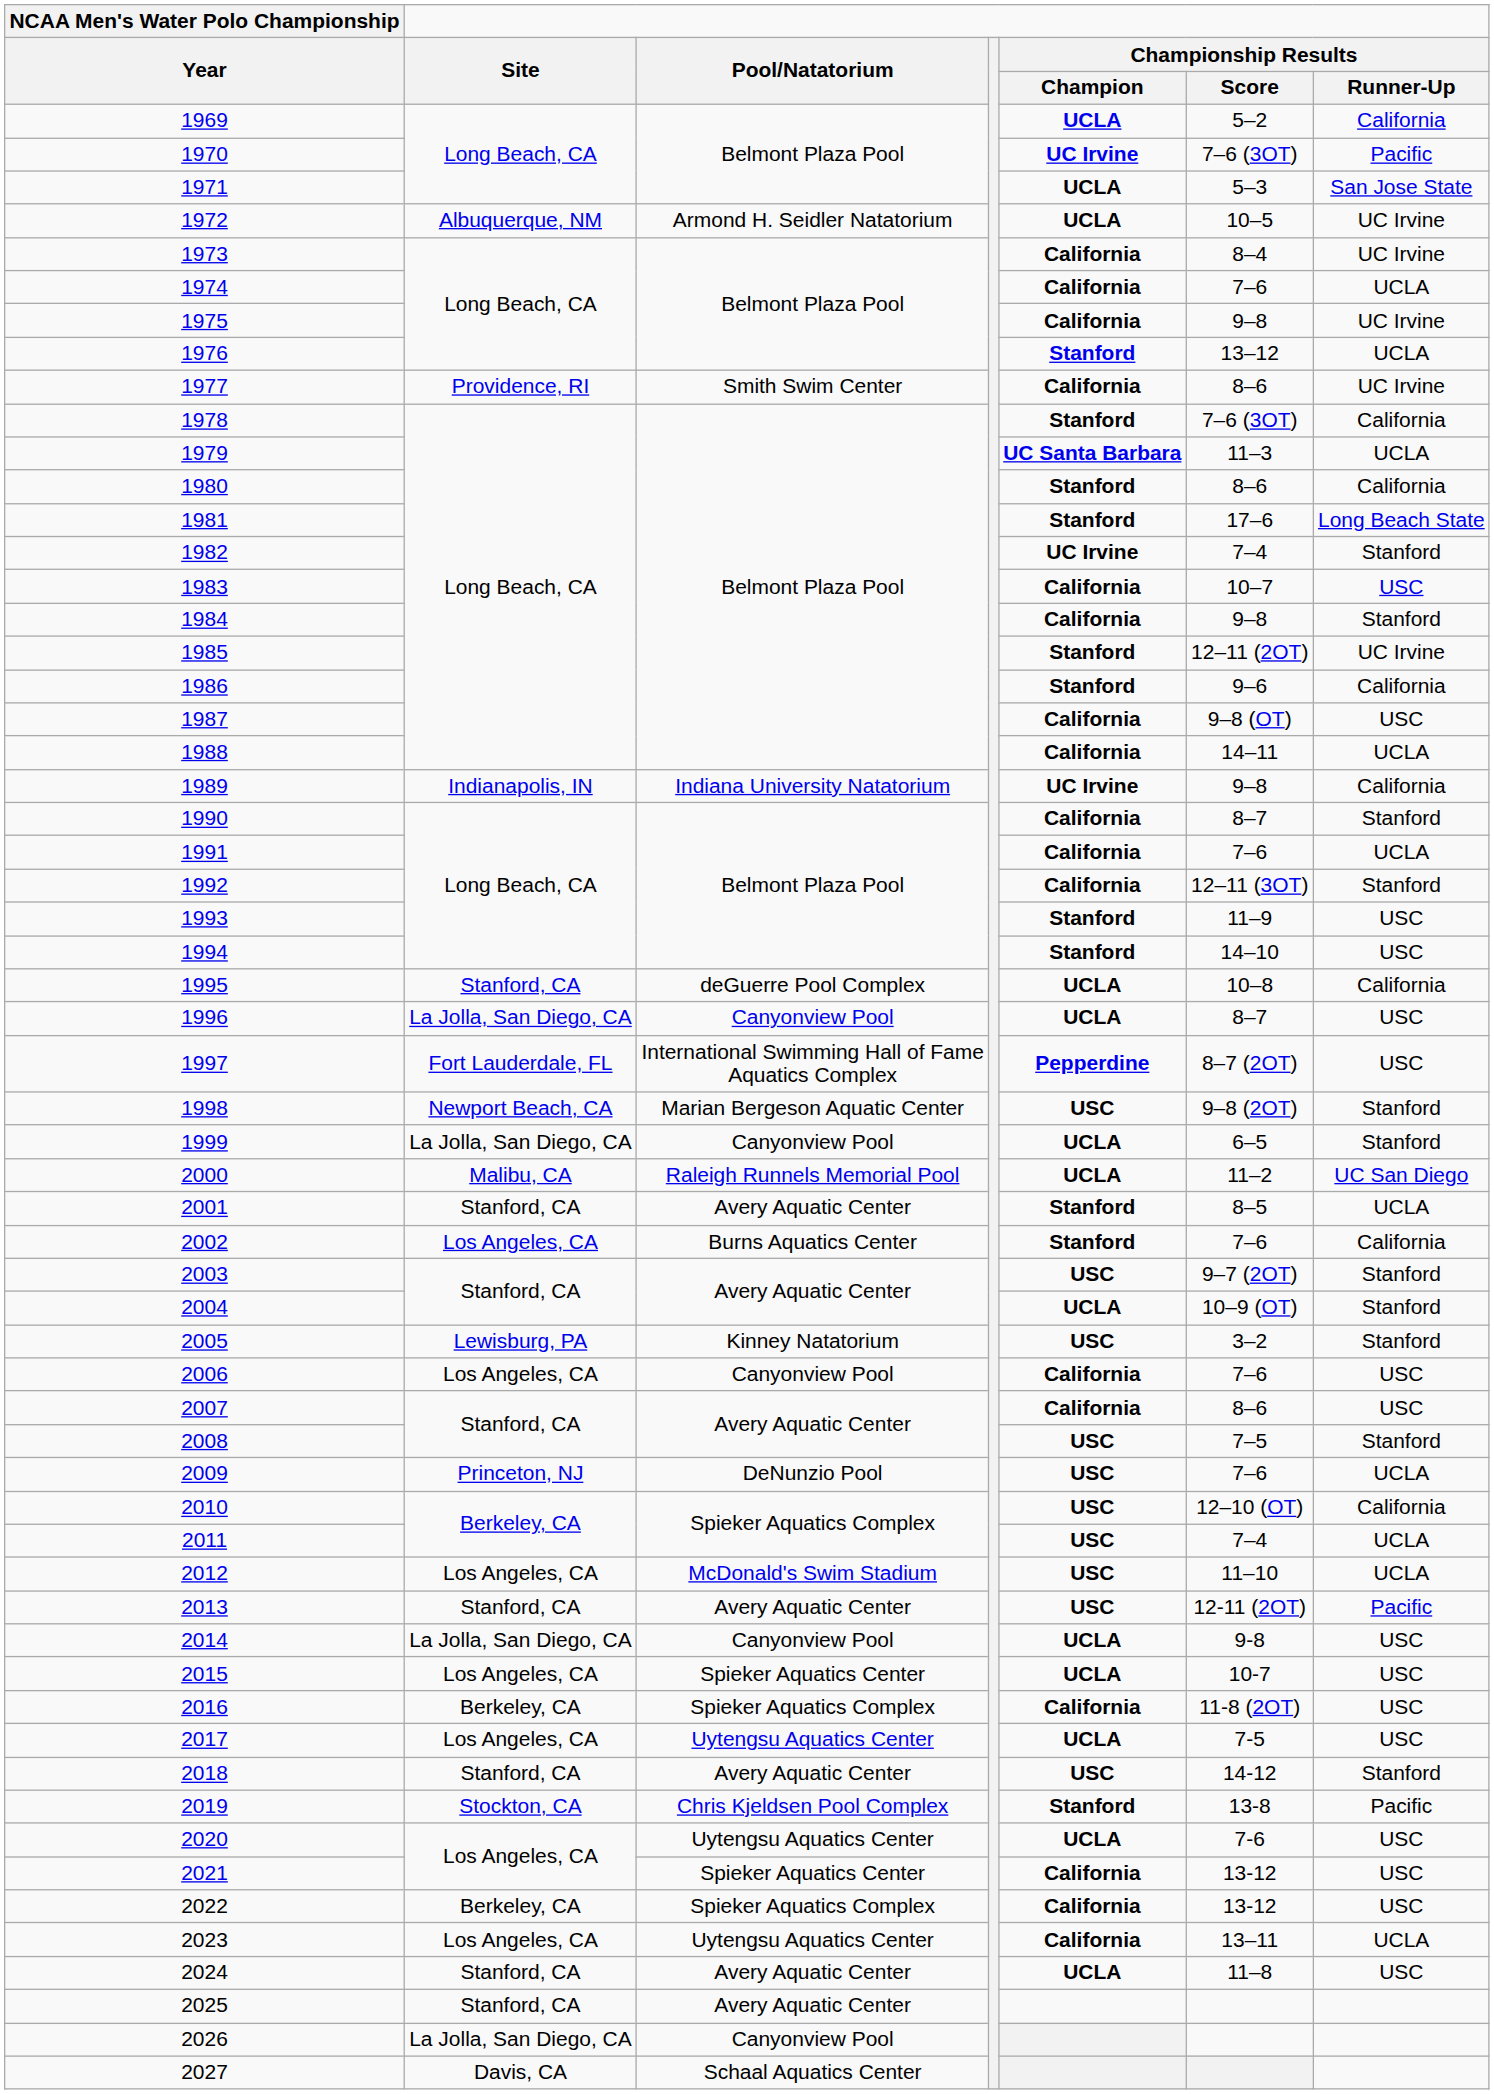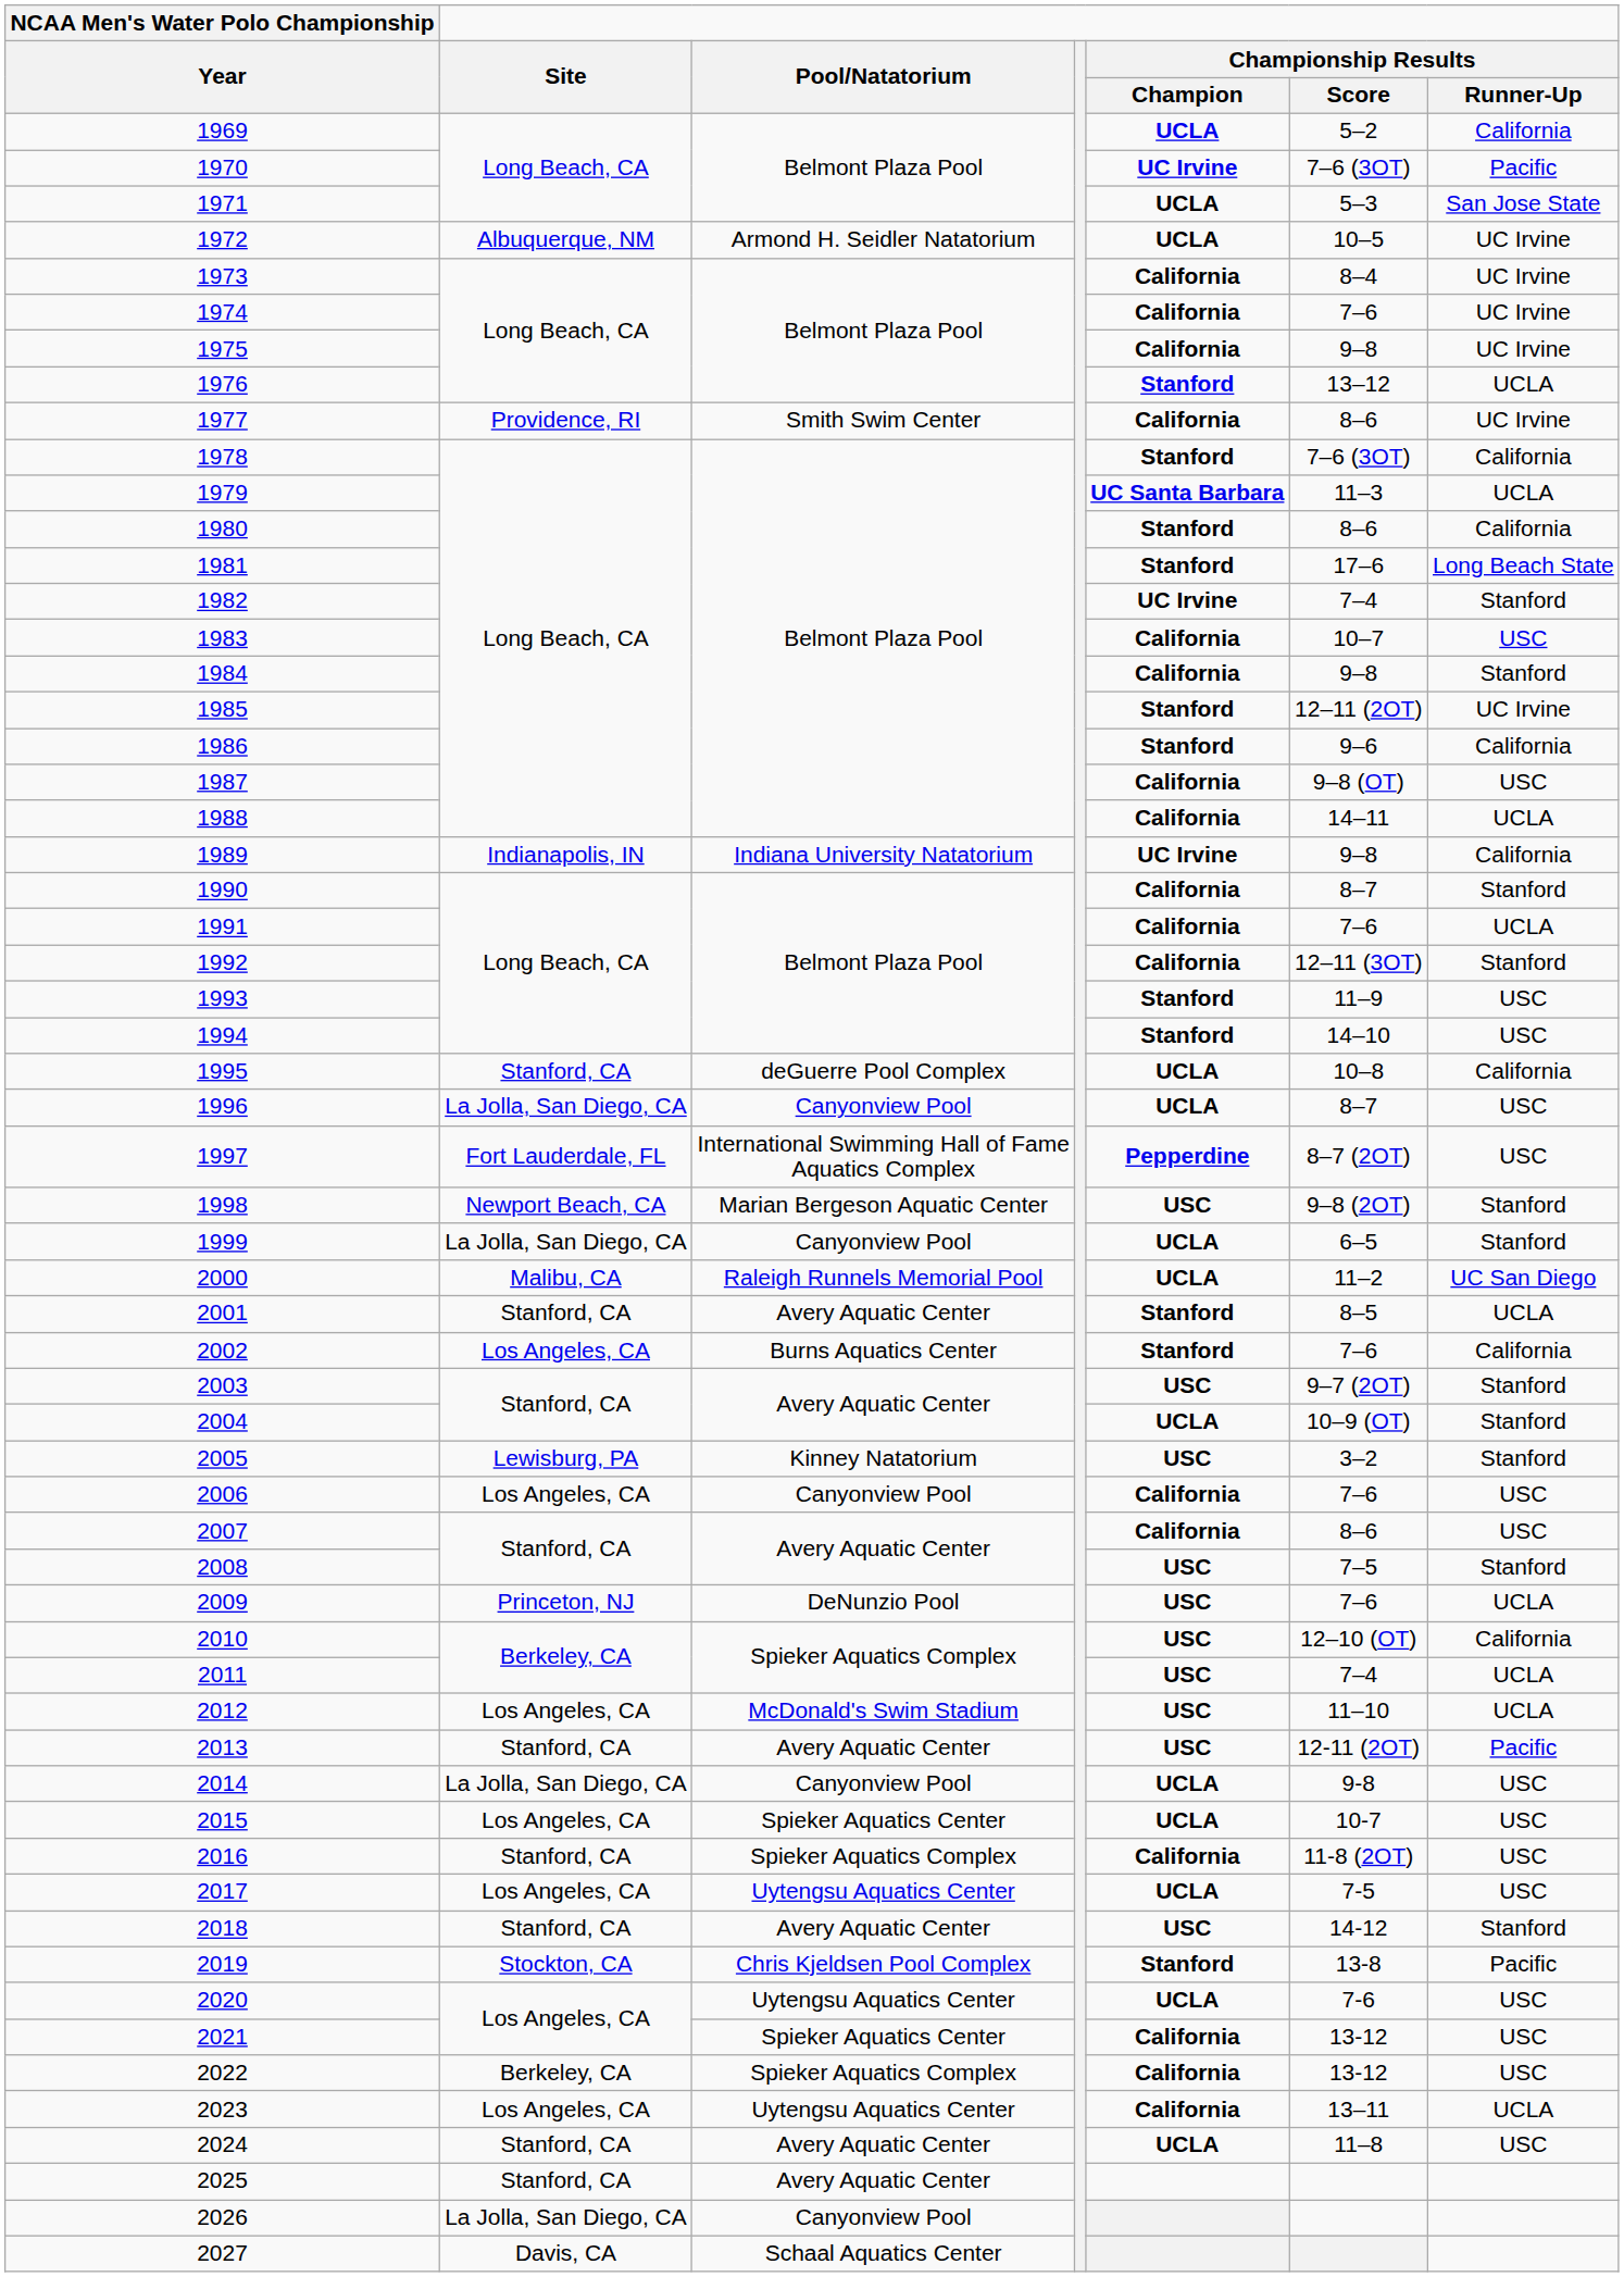 <table class="wikitable" style="text-align:center">
 <tr>
 <th style=>NCAA Men's Water Polo Championship</th>
 </tr>
 <tr>
 <th rowspan="2">Year</th>
 <th rowspan="2">Site</th>
 <th rowspan="2">Pool/Natatorium</th>
 <th rowspan="102"></th>
 <th colspan=3>Championship Results</th>
 </tr>
 <tr>
 <th>Champion</th>
 <th>Score</th>
 <th>Runner-Up</th>
 </tr>
 <tr>
 <td><a href='#'>1969</a></td>
 <td rowspan=3><a href='#'>Long Beach, CA</a></td>
 <td rowspan=3>Belmont Plaza Pool</td>
 <td><strong><a href='#'>UCLA</a></strong></td>
 <td>5–2</td>
 <td><a href='#'>California</a></td>
 </tr>
 <tr>
 <td><a href='#'>1970</a></td>
 <td><strong><a href='#'>UC Irvine</a></strong></td>
 <td>7–6 (<a href='#'>3OT</a>)</td>
 <td><a href='#'>Pacific</a></td>
 </tr>
 <tr>
 <td><a href='#'>1971</a></td>
 <td><strong>UCLA</strong> </td>
 <td>5–3</td>
 <td><a href='#'>San Jose State</a></td>
 </tr>
 <tr>
 <td><a href='#'>1972</a></td>
 <td><a href='#'>Albuquerque, NM</a></td>
 <td>Armond H. Seidler Natatorium</td>
 <td><strong>UCLA</strong> </td>
 <td>10–5</td>
 <td>UC Irvine</td>
 </tr>
 <tr>
 <td><a href='#'>1973</a></td>
 <td rowspan=4>Long Beach, CA</td>
 <td rowspan=4>Belmont Plaza Pool</td>
 <td><strong>California</strong></td>
 <td>8–4</td>
 <td>UC Irvine</td>
 </tr>
 <tr>
 <td><a href='#'>1974</a></td>
 <td><strong>California</strong> </td>
 <td>7–6</td>
-<td>UCLA</td>
+<td>UC Irvine</td>
 </tr>
 <tr>
 <td><a href='#'>1975</a></td>
 <td><strong>California</strong> </td>
 <td>9–8</td>
 <td>UC Irvine</td>
 </tr>
 <tr>
 <td><a href='#'>1976</a></td>
 <td><strong><a href='#'>Stanford</a></strong></td>
 <td>13–12</td>
 <td>UCLA</td>
 </tr>
 <tr>
 <td><a href='#'>1977</a></td>
 <td><a href='#'>Providence, RI</a></td>
 <td>Smith Swim Center</td>
 <td><strong>California</strong> </td>
 <td>8–6</td>
 <td>UC Irvine</td>
 </tr>
 <tr>
 <td><a href='#'>1978</a></td>
 <td rowspan=11>Long Beach, CA</td>
 <td rowspan=11>Belmont Plaza Pool</td>
 <td><strong>Stanford</strong> </td>
 <td>7–6 (<a href='#'>3OT</a>)</td>
 <td>California</td>
 </tr>
 <tr>
 <td><a href='#'>1979</a></td>
 <td><strong><a href='#'>UC Santa Barbara</a></strong></td>
 <td>11–3</td>
 <td>UCLA</td>
 </tr>
 <tr>
 <td><a href='#'>1980</a></td>
 <td><strong>Stanford</strong> </td>
 <td>8–6</td>
 <td>California</td>
 </tr>
 <tr>
 <td><a href='#'>1981</a></td>
 <td><strong>Stanford</strong> </td>
 <td>17–6</td>
 <td><a href='#'>Long Beach State</a></td>
 </tr>
 <tr>
 <td><a href='#'>1982</a></td>
 <td><strong>UC Irvine</strong> </td>
 <td>7–4</td>
 <td>Stanford</td>
 </tr>
 <tr>
 <td><a href='#'>1983</a></td>
 <td><strong>California</strong> </td>
 <td>10–7</td>
 <td><a href='#'>USC</a></td>
 </tr>
 <tr>
 <td><a href='#'>1984</a></td>
 <td><strong>California</strong> </td>
 <td>9–8</td>
 <td>Stanford</td>
 </tr>
 <tr>
 <td><a href='#'>1985</a></td>
 <td><strong>Stanford</strong> </td>
 <td>12–11 (<a href='#'>2OT</a>)</td>
 <td>UC Irvine</td>
 </tr>
 <tr>
 <td><a href='#'>1986</a></td>
 <td><strong>Stanford</strong> </td>
 <td>9–6</td>
 <td>California</td>
 </tr>
 <tr>
 <td><a href='#'>1987</a></td>
 <td><strong>California</strong> </td>
 <td>9–8 (<a href='#'>OT</a>)</td>
 <td>USC</td>
 </tr>
 <tr>
 <td><a href='#'>1988</a></td>
 <td><strong>California</strong> </td>
 <td>14–11</td>
 <td>UCLA</td>
 </tr>
 <tr>
 <td><a href='#'>1989</a></td>
 <td><a href='#'>Indianapolis, IN</a></td>
 <td><a href='#'>Indiana University Natatorium</a></td>
 <td><strong>UC Irvine</strong> </td>
 <td>9–8</td>
 <td>California</td>
 </tr>
 <tr>
 <td><a href='#'>1990</a></td>
 <td rowspan=5>Long Beach, CA</td>
 <td rowspan=5>Belmont Plaza Pool</td>
 <td><strong>California</strong> </td>
 <td>8–7</td>
 <td>Stanford</td>
 </tr>
 <tr>
 <td><a href='#'>1991</a></td>
 <td><strong>California</strong> </td>
 <td>7–6</td>
 <td>UCLA</td>
 </tr>
 <tr>
 <td><a href='#'>1992</a></td>
 <td><strong>California</strong> </td>
 <td>12–11 (<a href='#'>3OT</a>)</td>
 <td>Stanford</td>
 </tr>
 <tr>
 <td><a href='#'>1993</a></td>
 <td><strong>Stanford</strong> </td>
 <td>11–9</td>
 <td>USC</td>
 </tr>
 <tr>
 <td><a href='#'>1994</a></td>
 <td><strong>Stanford</strong> </td>
 <td>14–10</td>
 <td>USC</td>
 </tr>
 <tr>
 <td><a href='#'>1995</a></td>
 <td><a href='#'>Stanford, CA</a></td>
 <td>deGuerre Pool Complex</td>
 <td><strong>UCLA</strong> </td>
 <td>10–8</td>
 <td>California</td>
 </tr>
 <tr>
 <td><a href='#'>1996</a></td>
 <td><a href='#'>La Jolla, San Diego, CA</a></td>
 <td><a href='#'>Canyonview Pool</a></td>
 <td><strong>UCLA</strong> </td>
 <td>8–7</td>
 <td>USC</td>
 </tr>
 <tr>
 <td><a href='#'>1997</a></td>
 <td><a href='#'>Fort Lauderdale, FL</a></td>
 <td>International Swimming Hall of Fame <br> Aquatics Complex</td>
 <td><strong><a href='#'>Pepperdine</a></strong></td>
 <td>8–7 (<a href='#'>2OT</a>)</td>
 <td>USC</td>
 </tr>
 <tr>
 <td><a href='#'>1998</a></td>
 <td><a href='#'>Newport Beach, CA</a></td>
 <td>Marian Bergeson Aquatic Center</td>
 <td><strong>USC</strong></td>
 <td>9–8 (<a href='#'>2OT</a>)</td>
 <td>Stanford</td>
 </tr>
 <tr>
 <td><a href='#'>1999</a></td>
 <td>La Jolla, San Diego, CA</td>
 <td>Canyonview Pool</td>
 <td><strong>UCLA</strong> </td>
 <td>6–5</td>
 <td>Stanford</td>
 </tr>
 <tr>
 <td><a href='#'>2000</a></td>
 <td><a href='#'>Malibu, CA</a></td>
 <td><a href='#'>Raleigh Runnels Memorial Pool</a></td>
 <td><strong>UCLA</strong> </td>
 <td>11–2</td>
 <td><a href='#'>UC San Diego</a></td>
 </tr>
 <tr>
 <td><a href='#'>2001</a></td>
 <td>Stanford, CA</td>
 <td>Avery Aquatic Center</td>
 <td><strong>Stanford</strong> </td>
 <td>8–5</td>
 <td>UCLA</td>
 </tr>
 <tr>
 <td><a href='#'>2002</a></td>
 <td><a href='#'>Los Angeles, CA</a></td>
 <td>Burns Aquatics Center</td>
 <td><strong>Stanford</strong> </td>
 <td>7–6</td>
 <td>California</td>
 </tr>
 <tr>
 <td><a href='#'>2003</a></td>
 <td rowspan=2>Stanford, CA</td>
 <td rowspan=2>Avery Aquatic Center</td>
 <td><strong>USC</strong> </td>
 <td>9–7 (<a href='#'>2OT</a>)</td>
 <td>Stanford</td>
 </tr>
 <tr>
 <td><a href='#'>2004</a></td>
 <td><strong>UCLA</strong> </td>
 <td>10–9 (<a href='#'>OT</a>)</td>
 <td>Stanford</td>
 </tr>
 <tr>
 <td><a href='#'>2005</a></td>
 <td><a href='#'>Lewisburg, PA</a></td>
 <td>Kinney Natatorium</td>
 <td><strong>USC</strong> </td>
 <td>3–2</td>
 <td>Stanford</td>
 </tr>
 <tr>
 <td><a href='#'>2006</a></td>
 <td>Los Angeles, CA</td>
 <td>Canyonview Pool</td>
 <td><strong>California</strong> </td>
 <td>7–6</td>
 <td>USC</td>
 </tr>
 <tr>
 <td><a href='#'>2007</a></td>
 <td rowspan=2>Stanford, CA</td>
 <td rowspan=2>Avery Aquatic Center</td>
 <td><strong>California</strong> </td>
 <td>8–6</td>
 <td>USC</td>
 </tr>
 <tr>
 <td><a href='#'>2008</a></td>
 <td><strong>USC</strong> </td>
 <td>7–5</td>
 <td>Stanford</td>
 </tr>
 <tr>
 <td><a href='#'>2009</a></td>
 <td><a href='#'>Princeton, NJ</a></td>
 <td>DeNunzio Pool</td>
 <td><strong>USC</strong> </td>
 <td>7–6</td>
 <td>UCLA</td>
 </tr>
 <tr>
 <td><a href='#'>2010</a></td>
 <td rowspan=2><a href='#'>Berkeley, CA</a></td>
 <td rowspan=2>Spieker Aquatics Complex</td>
 <td><strong>USC</strong> </td>
 <td>12–10 (<a href='#'>OT</a>)</td>
 <td>California</td>
 </tr>
 <tr>
 <td><a href='#'>2011</a></td>
 <td><strong>USC</strong> </td>
 <td>7–4</td>
 <td>UCLA</td>
 </tr>
 <tr>
 <td><a href='#'>2012</a></td>
 <td>Los Angeles, CA</td>
 <td><a href='#'>McDonald's Swim Stadium</a></td>
 <td><strong>USC</strong> </td>
 <td>11–10</td>
 <td>UCLA</td>
 </tr>
 <tr>
 <td><a href='#'>2013</a></td>
 <td>Stanford, CA</td>
 <td>Avery Aquatic Center</td>
 <td><strong>USC</strong> </td>
 <td>12-11 (<a href='#'>2OT</a>)</td>
 <td><a href='#'>Pacific</a></td>
 </tr>
 <tr>
 <td><a href='#'>2014</a></td>
 <td>La Jolla, San Diego, CA</td>
 <td>Canyonview Pool</td>
 <td><strong>UCLA</strong> </td>
 <td>9-8</td>
 <td>USC</td>
 </tr>
 <tr>
 <td><a href='#'>2015</a></td>
 <td>Los Angeles, CA</td>
 <td>Spieker Aquatics Center</td>
 <td><strong>UCLA</strong> </td>
 <td>10-7</td>
 <td>USC</td>
 </tr>
 <tr>
 <td><a href='#'>2016</a></td>
-<td>Berkeley, CA</td>
+<td>Stanford, CA</td>
 <td>Spieker Aquatics Complex</td>
 <td><strong>California</strong> </td>
 <td>11-8 (<a href='#'>2OT</a>)</td>
 <td>USC</td>
 </tr>
 <tr>
 <td><a href='#'>2017</a></td>
 <td>Los Angeles, CA</td>
 <td><a href='#'>Uytengsu Aquatics Center</a></td>
 <td><strong>UCLA</strong> </td>
 <td>7-5</td>
 <td>USC</td>
 </tr>
 <tr>
 <td><a href='#'>2018</a></td>
 <td>Stanford, CA</td>
 <td>Avery Aquatic Center</td>
 <td><strong>USC</strong> </td>
 <td>14-12</td>
 <td>Stanford</td>
 </tr>
 <tr>
 <td><a href='#'>2019</a></td>
 <td><a href='#'>Stockton, CA</a></td>
 <td><a href='#'>Chris Kjeldsen Pool Complex</a></td>
 <td><strong>Stanford</strong> </td>
 <td>13-8</td>
 <td>Pacific</td>
 </tr>
 <tr>
 <td><a href='#'>2020</a></td>
 <td rowspan=2>Los Angeles, CA</td>
 <td>Uytengsu Aquatics Center</td>
 <td><strong>UCLA</strong> </td>
 <td>7-6</td>
 <td>USC</td>
 </tr>
 <tr>
 <td><a href='#'>2021</a></td>
 <td>Spieker Aquatics Center</td>
 <td><strong>California</strong> </td>
 <td>13-12</td>
 <td>USC</td>
 </tr>
 <tr>
 <td>2022</td>
 <td>Berkeley, CA</td>
 <td>Spieker Aquatics Complex</td>
 <td><strong>California</strong> </td>
 <td>13-12</td>
 <td>USC</td>
 </tr>
 <tr>
 <td>2023</td>
 <td>Los Angeles, CA</td>
 <td>Uytengsu Aquatics Center</td>
 <td><strong>California</strong> </td>
 <td>13–11</td>
 <td>UCLA</td>
 </tr>
 <tr>
 <td>2024</td>
 <td>Stanford, CA</td>
 <td>Avery Aquatic Center</td>
 <td><strong>UCLA</strong> </td>
 <td>11–8</td>
 <td>USC</td>
 </tr>
 <tr>
 <td>2025</td>
 <td>Stanford, CA</td>
 <td>Avery Aquatic Center</td>
 <td></td>
 <td></td>
 <td></td>
 </tr>
 <tr>
 <td>2026</td>
 <td>La Jolla, San Diego, CA</td>
 <td>Canyonview Pool</td>
 <th></th>
 <td></td>
 <td></td>
 </tr>
 <tr>
 <td>2027</td>
 <td>Davis, CA</td>
 <td>Schaal Aquatics Center</td>
 <th></th>
 <th></th>
 <td></td>
 </tr>
 </table>
